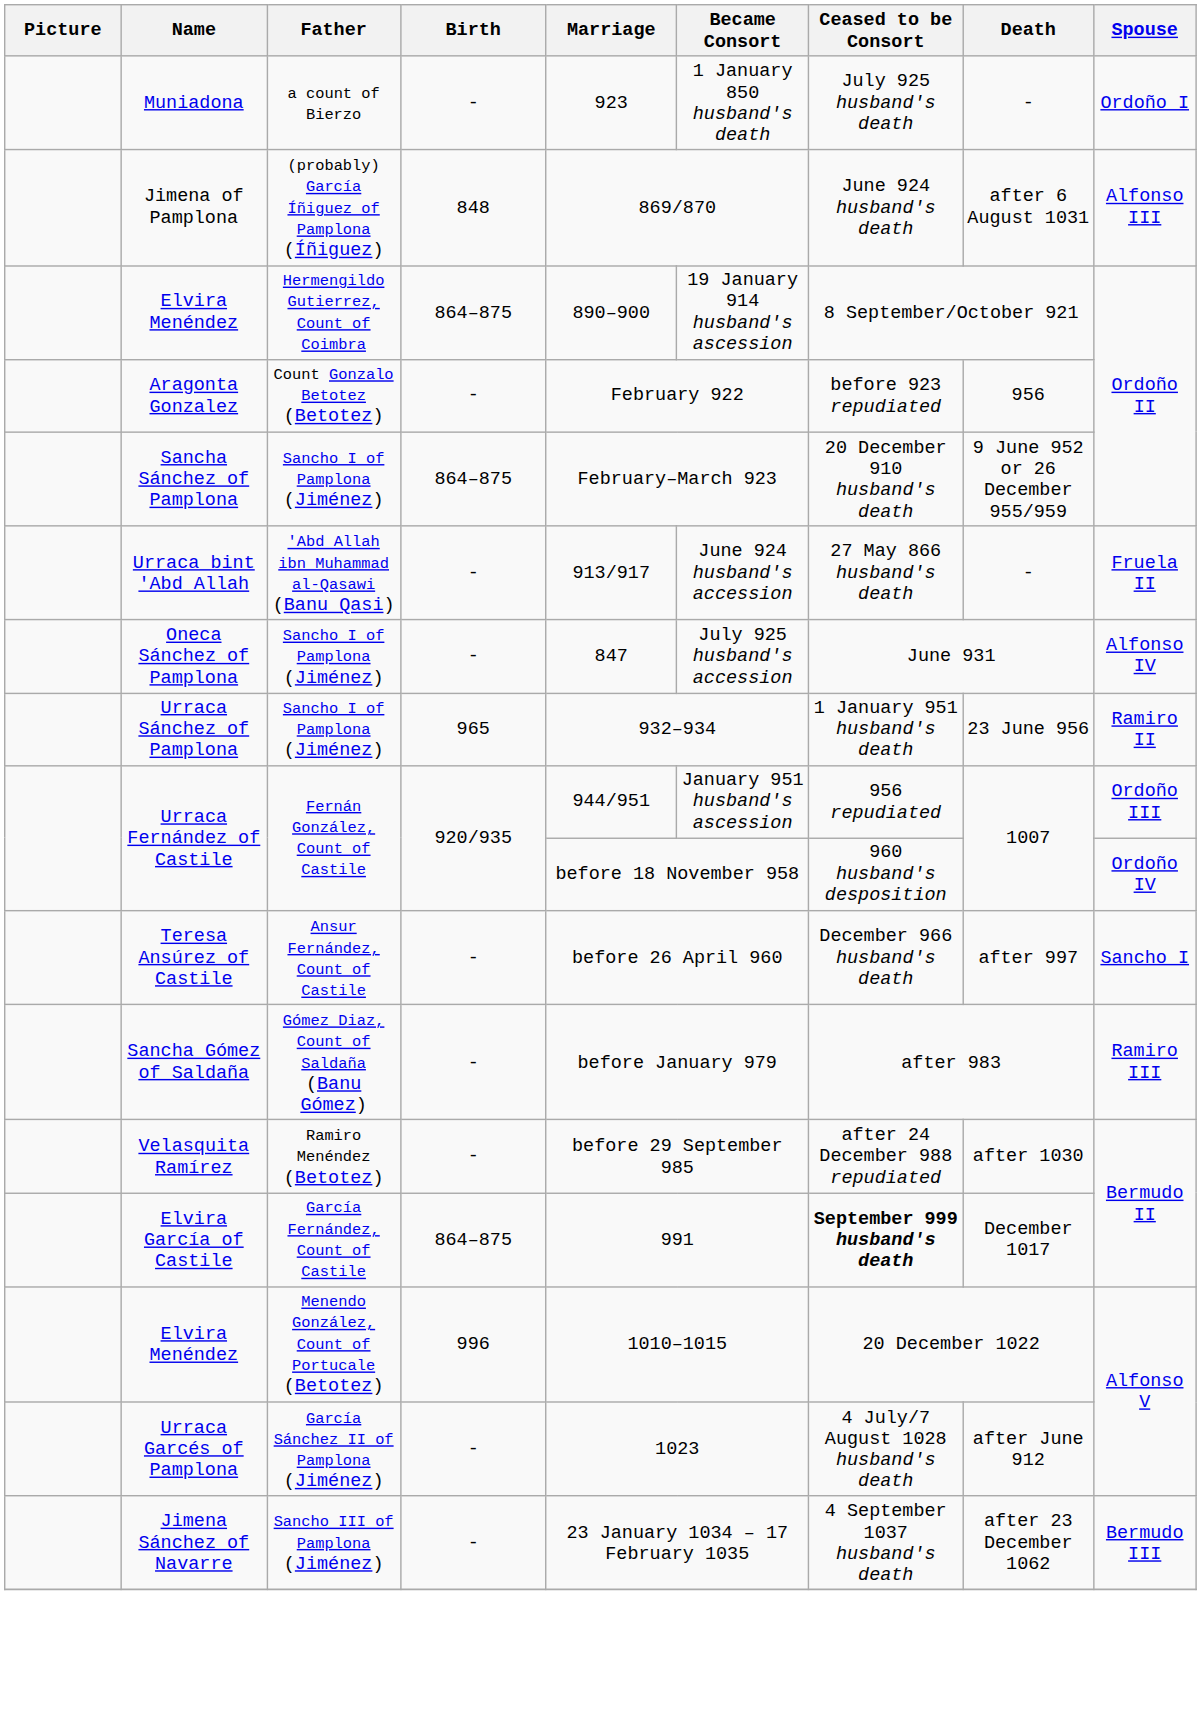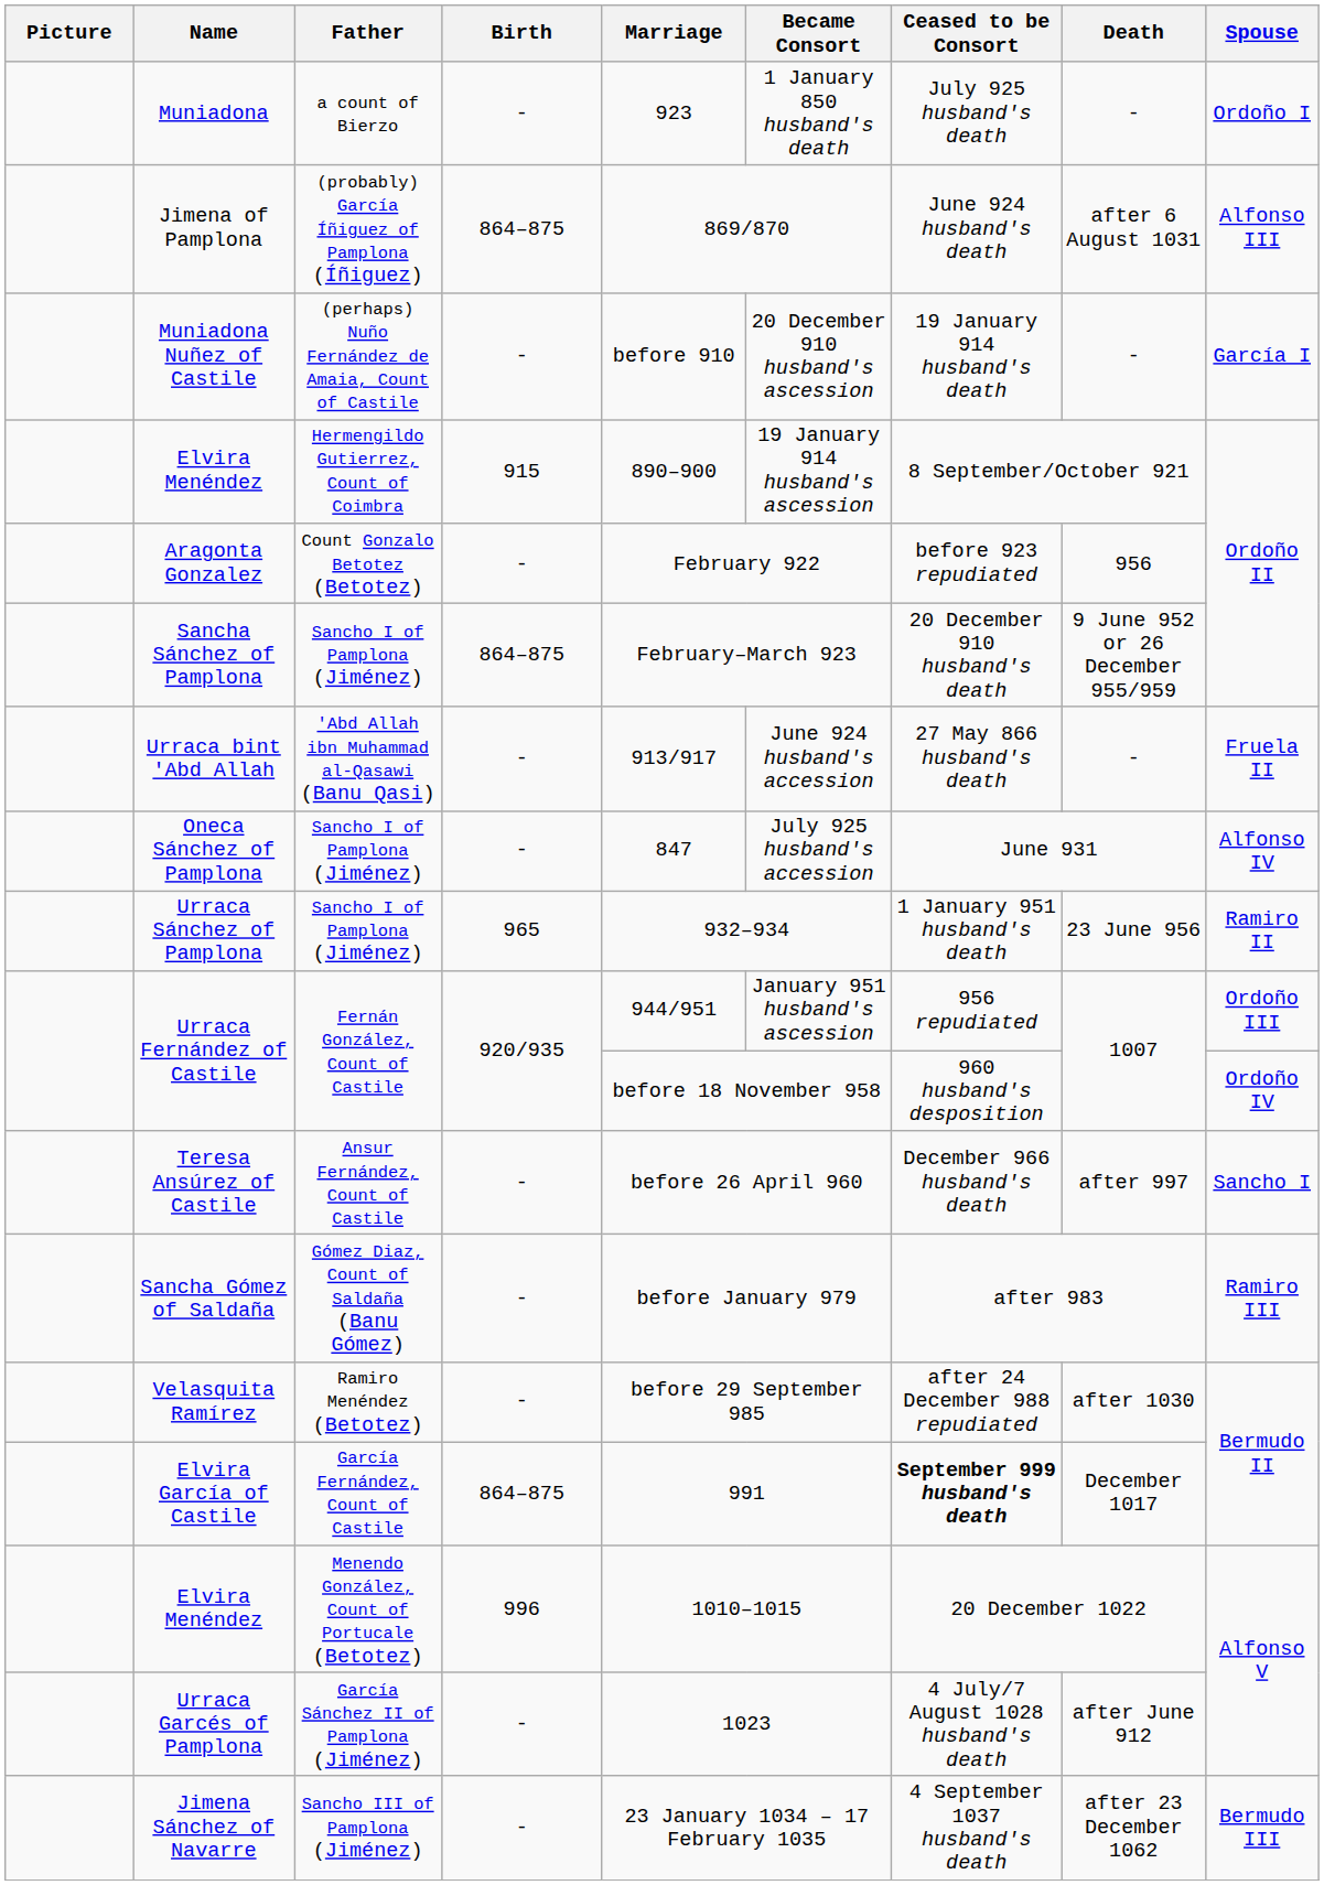 <table width=95% class="wikitable">
 <tr>
 <th width = "8%">Picture</th>
 <th width = "10%">Name</th>
 <th width = "9%">Father</th>
 <th width = "10%">Birth</th>
 <th width = "9%">Marriage</th>
 <th width = "9%">Became Consort</th>
 <th width = "9%">Ceased to be Consort</th>
 <th width = "9%">Death</th>
 <th width = "6%"><a href='#'>Spouse</a></th>
 </tr>
 <tr>
 <td align="center"></td>
 <td align="center"><a href='#'>Muniadona</a><br></td>
 <td align="center"><small>a count of Bierzo</small></td>
 <td align="center">-</td>
 <td align="center">923</td>
 <td align="center">1 January 850<br><em>husband's death</em></td>
 <td align="center">July 925<br><em>husband's death</em></td>
 <td align="center">-</td>
 <td align="center"><a href='#'>Ordoño I</a></td>
 </tr>
 <tr>
 <td align="center"></td>
 <td align="center">Jimena of Pamplona<br></td>
 <td align="center"><small>(probably)<br><a href='#'>García Íñiguez of Pamplona</a></small><br>(<a href='#'>Íñiguez</a>)</td>
-<td align="center">848</td>
+<td align="center">864–875</td>
 <td align="center" colspan="2">869/870</td>
 <td align="center">June 924<br><em>husband's death</em></td>
 <td align="center">after 6 August 1031</td>
 <td align="center"><a href='#'>Alfonso III</a></td>
 </tr>
 <tr>
 <td align="center"></td>
+<td align="center"><a href='#'>Muniadona Nuñez of Castile</a></td>
+<td align="center"><small>(perhaps)<br><a href='#'>Nuño Fernández de Amaia, Count of Castile</a></small></td>
+<td align="center">-</td>
+<td align="center">before 910</td>
+<td align="center">20 December 910<br><em>husband's ascession</em></td>
+<td align="center">19 January 914<br><em>husband's death</em></td>
+<td align="center">-</td>
+<td align="center"><a href='#'>García I</a></td>
+</tr>
+<tr>
+<td align="center"></td>
 <td align="center"><a href='#'>Elvira Menéndez</a><br></td>
 <td align="center"><small><a href='#'>Hermengildo Gutierrez, Count of Coimbra</a></small></td>
-<td align="center">864–875</td>
+<td align="center">915</td>
 <td align="center">890–900</td>
 <td align="center">19 January 914<br><em>husband's ascession</em></td>
 <td align="center" colspan="2">8 September/October 921</td>
 <td align="center" rowspan="3"><a href='#'>Ordoño II</a></td>
 </tr>
 <tr>
 <td align="center"></td>
 <td align="center"><a href='#'>Aragonta Gonzalez</a><br></td>
 <td align="center"><small>Count <a href='#'>Gonzalo Betotez</a></small><br>(<a href='#'>Betotez</a>)</td>
 <td align="center">-</td>
 <td align="center" colspan="2">February 922</td>
 <td align="center">before 923<br><em>repudiated</em></td>
 <td align="center">956</td>
 </tr>
 <tr>
 <td align="center"></td>
 <td align="center"><a href='#'>Sancha Sánchez of Pamplona</a><br></td>
 <td align="center"><small><a href='#'>Sancho I of Pamplona</a></small><br>(<a href='#'>Jiménez</a>)</td>
 <td align="center">864–875</td>
 <td align="center" colspan="2">February–March 923</td>
 <td align="center">20 December 910<br><em>husband's death</em></td>
 <td align="center">9 June 952 or 26 December 955/959</td>
 </tr>
 <tr>
 <td align="center"></td>
 <td align="center"><a href='#'>Urraca bint 'Abd Allah</a><br></td>
 <td align="center"><small><a href='#'>'Abd Allah ibn Muhammad al-Qasawi</a></small><br>(<a href='#'>Banu Qasi</a>)</td>
 <td align="center">-</td>
 <td align="center">913/917</td>
 <td align="center">June 924<br><em>husband's accession</em></td>
 <td align="center">27 May 866<br><em>husband's death</em></td>
 <td align="center">-</td>
 <td align="center"><a href='#'>Fruela II</a></td>
 </tr>
 <tr>
 <td align="center"></td>
 <td align="center"><a href='#'>Oneca Sánchez of Pamplona</a><br></td>
 <td align="center"><small><a href='#'>Sancho I of Pamplona</a></small><br>(<a href='#'>Jiménez</a>)</td>
 <td align="center">-</td>
 <td align="center">847</td>
 <td align="center">July 925<br><em>husband's accession</em></td>
 <td align="center" colspan="2">June 931</td>
 <td align="center"><a href='#'>Alfonso IV</a></td>
 </tr>
 <tr>
 <td align="center"></td>
 <td align="center"><a href='#'>Urraca Sánchez of Pamplona</a><br></td>
 <td align="center"><small><a href='#'>Sancho I of Pamplona</a></small><br>(<a href='#'>Jiménez</a>)</td>
 <td align="center">965</td>
 <td align="center" colspan="2">932–934</td>
 <td align="center">1 January 951<br><em>husband's death</em></td>
 <td align="center">23 June 956</td>
 <td align="center"><a href='#'>Ramiro II</a></td>
 </tr>
 <tr>
 <td align="center" rowspan="2"></td>
 <td align="center" rowspan="2"><a href='#'>Urraca Fernández of Castile</a><br></td>
 <td align="center" rowspan="2"><small><a href='#'>Fernán González, Count of Castile</a></small></td>
 <td align="center" rowspan="2">920/935</td>
 <td align="center">944/951</td>
 <td align="center">January 951<br><em>husband's ascession</em></td>
 <td align="center">956<br><em>repudiated</em></td>
 <td align="center" rowspan="2">1007</td>
 <td align="center"><a href='#'>Ordoño III</a></td>
 </tr>
 <tr>
 <td align="center" colspan="2">before 18 November 958</td>
 <td align="center">960<br><em>husband's desposition</em></td>
 <td align="center"><a href='#'>Ordoño IV</a></td>
 </tr>
 <tr>
 <td align="center"></td>
 <td align="center"><a href='#'>Teresa Ansúrez of Castile</a><br></td>
 <td align="center"><small><a href='#'>Ansur Fernández, Count of Castile</a></small></td>
 <td align="center">-</td>
 <td align="center" colspan="2">before 26 April 960</td>
 <td align="center">December 966<br><em>husband's death</em></td>
 <td align="center">after 997</td>
 <td align="center"><a href='#'>Sancho I</a></td>
 </tr>
 <tr>
 <td align="center"></td>
 <td align="center"><a href='#'>Sancha Gómez of Saldaña</a><br></td>
 <td align="center"><small><a href='#'>Gómez Diaz, Count of Saldaña</a></small><br>(<a href='#'>Banu Gómez</a>)</td>
 <td align="center">-</td>
 <td align="center" colspan="2">before January 979</td>
 <td align="center" colspan="2">after 983</td>
 <td align="center"><a href='#'>Ramiro III</a></td>
 </tr>
 <tr>
 <td align="center"></td>
 <td align="center"><a href='#'>Velasquita Ramírez</a><br></td>
 <td align="center"><small>Ramiro Menéndez</small><br>(<a href='#'>Betotez</a>)</td>
 <td align="center">-</td>
 <td align="center" colspan="2">before 29 September 985</td>
 <td align="center">after 24 December 988<br><em>repudiated</em></td>
 <td align="center">after 1030</td>
 <td align="center" rowspan="2"><a href='#'>Bermudo II</a></td>
 </tr>
 <tr>
 <td align="center"></td>
 <td align="center"><a href='#'>Elvira García of Castile</a><br></td>
 <td align="center"><small><a href='#'>García Fernández, Count of Castile</a></small></td>
 <td align="center">864–875</td>
 <td align="center" colspan="2">991</td>
 <td align="center"><strong>September 999<br><em>husband's death</em></strong></td>
 <td align="center">December 1017</td>
 </tr>
 <tr>
 <td align="center"></td>
 <td align="center"><a href='#'>Elvira Menéndez</a><br></td>
 <td align="center"><small><a href='#'>Menendo González, Count of Portucale</a></small><br>(<a href='#'>Betotez</a>)</td>
 <td align="center">996</td>
 <td align="center" colspan="2">1010–1015</td>
 <td align="center" colspan="2">20 December 1022</td>
 <td align="center" rowspan="2"><a href='#'>Alfonso V</a></td>
 </tr>
 <tr>
 <td align="center"></td>
 <td align="center"><a href='#'>Urraca Garcés of Pamplona</a><br></td>
 <td align="center"><small><a href='#'>García Sánchez II of Pamplona</a></small><br>(<a href='#'>Jiménez</a>)</td>
 <td align="center">-</td>
 <td align="center" colspan="2">1023</td>
 <td align="center">4 July/7 August 1028<br><em>husband's death</em></td>
 <td align="center">after June 912</td>
 </tr>
 <tr>
 <td align="center"></td>
 <td align="center"><a href='#'>Jimena Sánchez of Navarre</a><br></td>
 <td align="center"><small><a href='#'>Sancho III of Pamplona</a></small><br>(<a href='#'>Jiménez</a>)</td>
 <td align="center">-</td>
 <td align="center" colspan="2">23 January 1034 – 17 February 1035</td>
 <td align="center">4 September 1037<br><em>husband's death</em></td>
 <td align="center">after 23 December 1062</td>
 <td align="center"><a href='#'>Bermudo III</a></td>
 </tr>
 <tr>
 </tr>
 </table>
